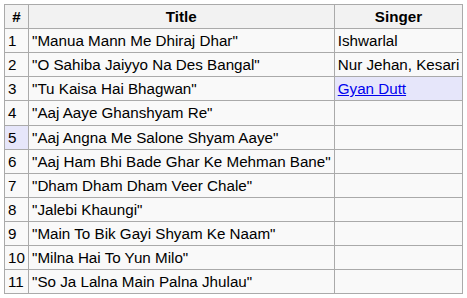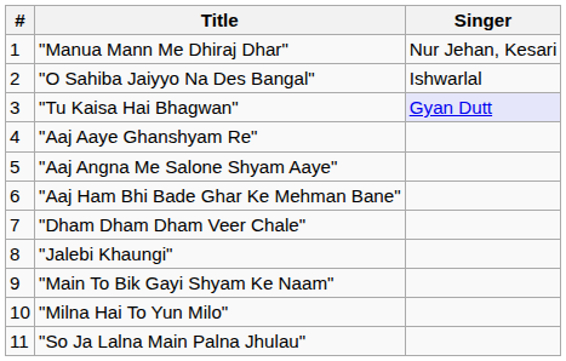 <table class="wikitable" style="font-size:95%;">
 <tr>
 <th>#</th>
 <th>Title</th>
 <th>Singer</th>
 </tr>
 <tr>
 <td>1</td>
 <td>"Manua Mann Me Dhiraj Dhar"</td>
-<td>Ishwarlal</td>
+<td>Nur Jehan, Kesari</td>
 </tr>
 <tr>
 <td>2</td>
 <td>"O Sahiba Jaiyyo Na Des Bangal"</td>
-<td>Nur Jehan, Kesari</td>
+<td>Ishwarlal</td>
 </tr>
 <tr>
 <td>3</td>
 <td>"Tu Kaisa Hai Bhagwan"</td>
 <td style="background: lavender;"><a href='#'>Gyan Dutt</a></td>
 </tr>
 <tr>
 <td>4</td>
 <td>"Aaj Aaye Ghanshyam Re"</td>
 <td></td>
 </tr>
 <tr>
-<td style="background: lavender;">5</td>
+<td>5</td>
 <td>"Aaj Angna Me Salone Shyam Aaye"</td>
 <td></td>
 </tr>
 <tr>
 <td>6</td>
 <td>"Aaj Ham Bhi Bade Ghar Ke Mehman Bane"</td>
 <td></td>
 </tr>
 <tr>
 <td>7</td>
 <td>"Dham Dham Dham Veer Chale"</td>
 <td></td>
 </tr>
 <tr>
 <td>8</td>
 <td>"Jalebi Khaungi"</td>
 <td></td>
 </tr>
 <tr>
 <td>9</td>
 <td>"Main To Bik Gayi Shyam Ke Naam"</td>
 <td></td>
 </tr>
 <tr>
 <td>10</td>
 <td>"Milna Hai To Yun Milo"</td>
 <td></td>
 </tr>
 <tr>
 <td>11</td>
 <td>"So Ja Lalna Main Palna Jhulau"</td>
 <td></td>
 </tr>
 </table>
